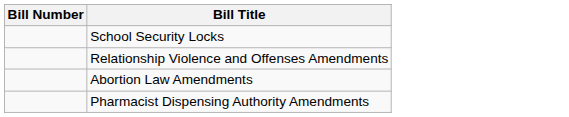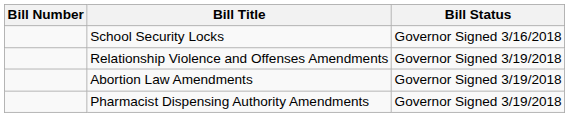 <table class="wikitable">
 <tr>
 <th>Bill Number</th>
 <th>Bill Title</th>
+<th>Bill Status</th>
 </tr>
 <tr>
 <td></td>
 <td>School Security Locks</td>
+<td>Governor Signed 3/16/2018</td>
 </tr>
 <tr>
 <td></td>
 <td>Relationship Violence and Offenses Amendments</td>
+<td>Governor Signed 3/19/2018</td>
 </tr>
 <tr>
 <td></td>
 <td>Abortion Law Amendments</td>
+<td>Governor Signed 3/19/2018</td>
 </tr>
 <tr>
 <td></td>
 <td>Pharmacist Dispensing Authority Amendments</td>
+<td>Governor Signed 3/19/2018</td>
 </tr>
 </table>
